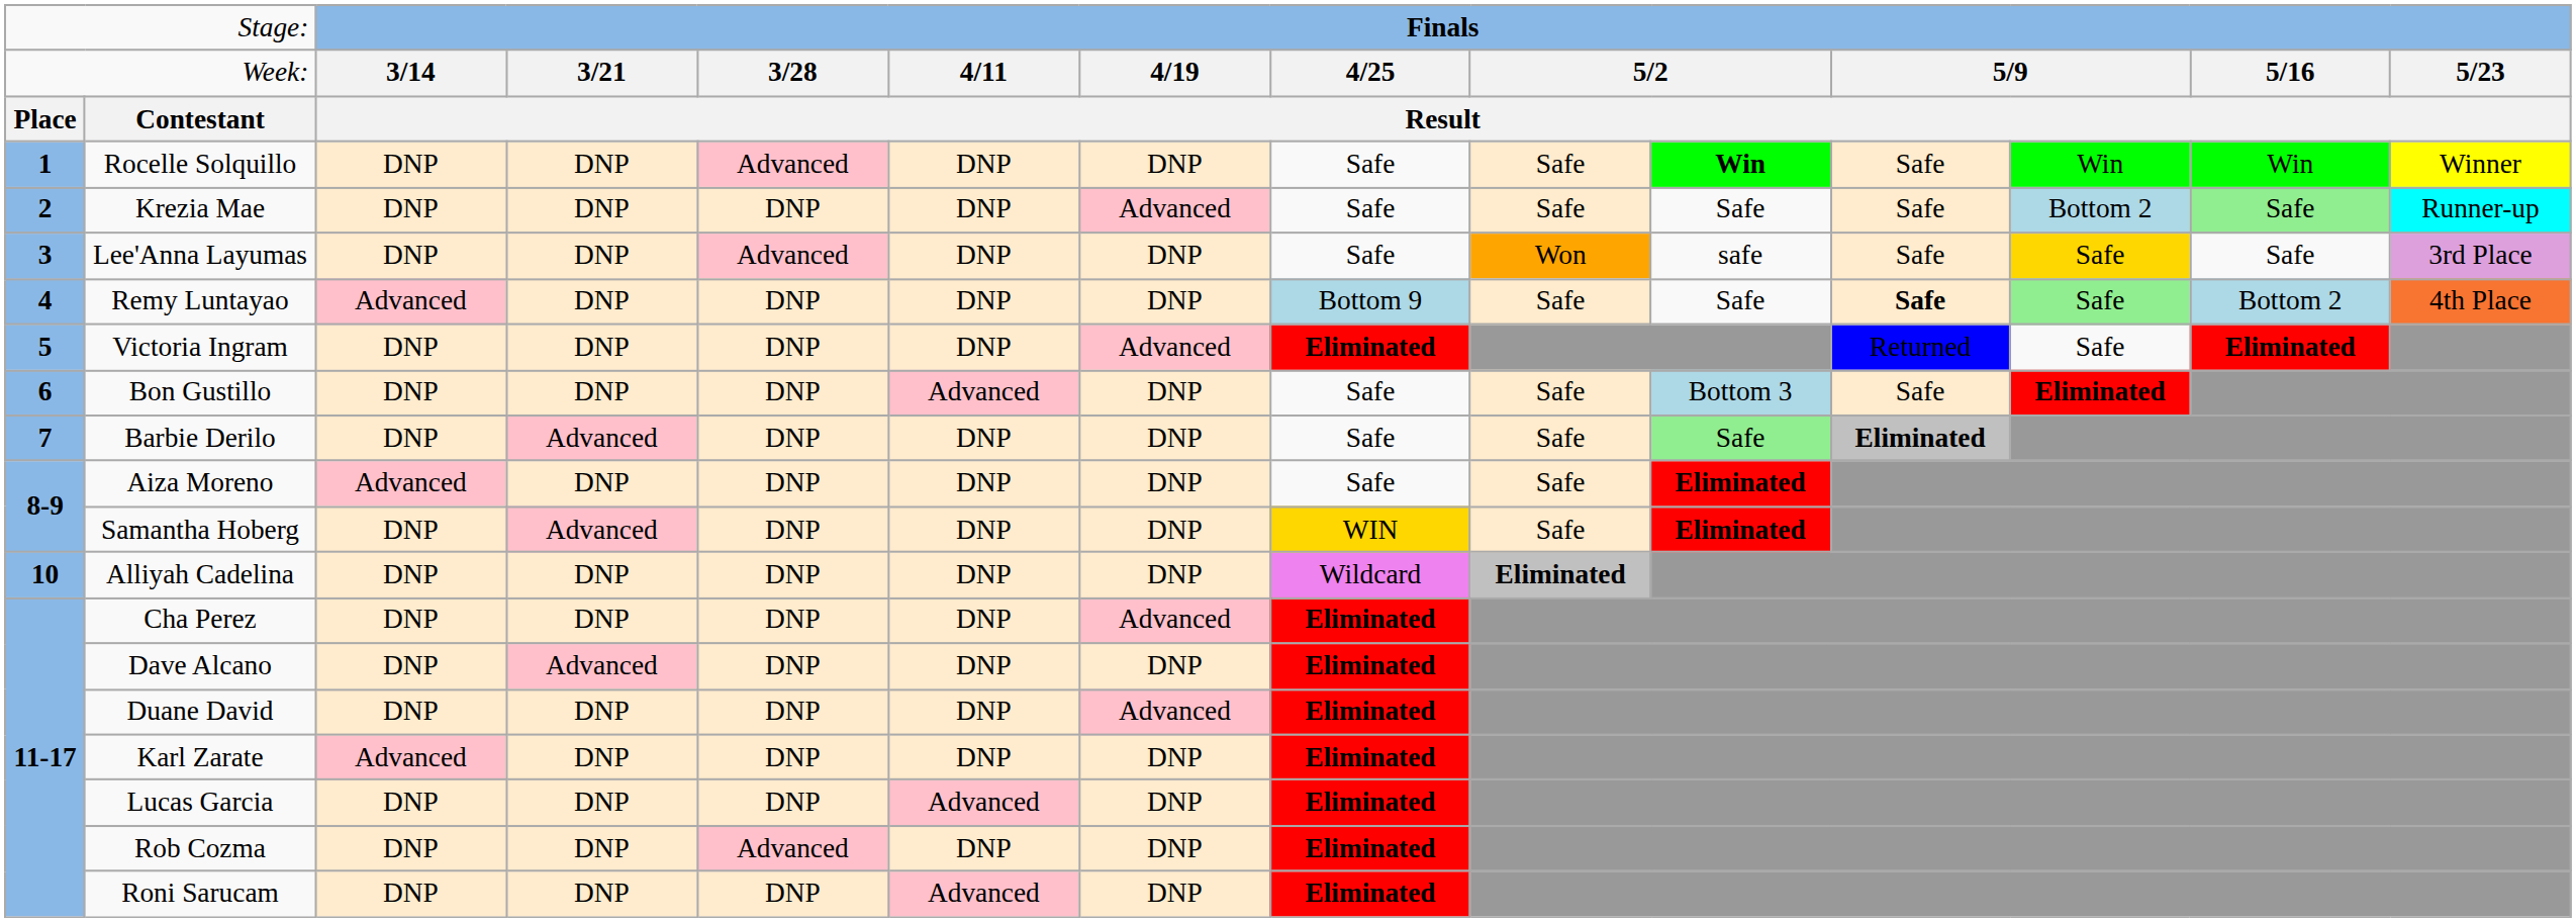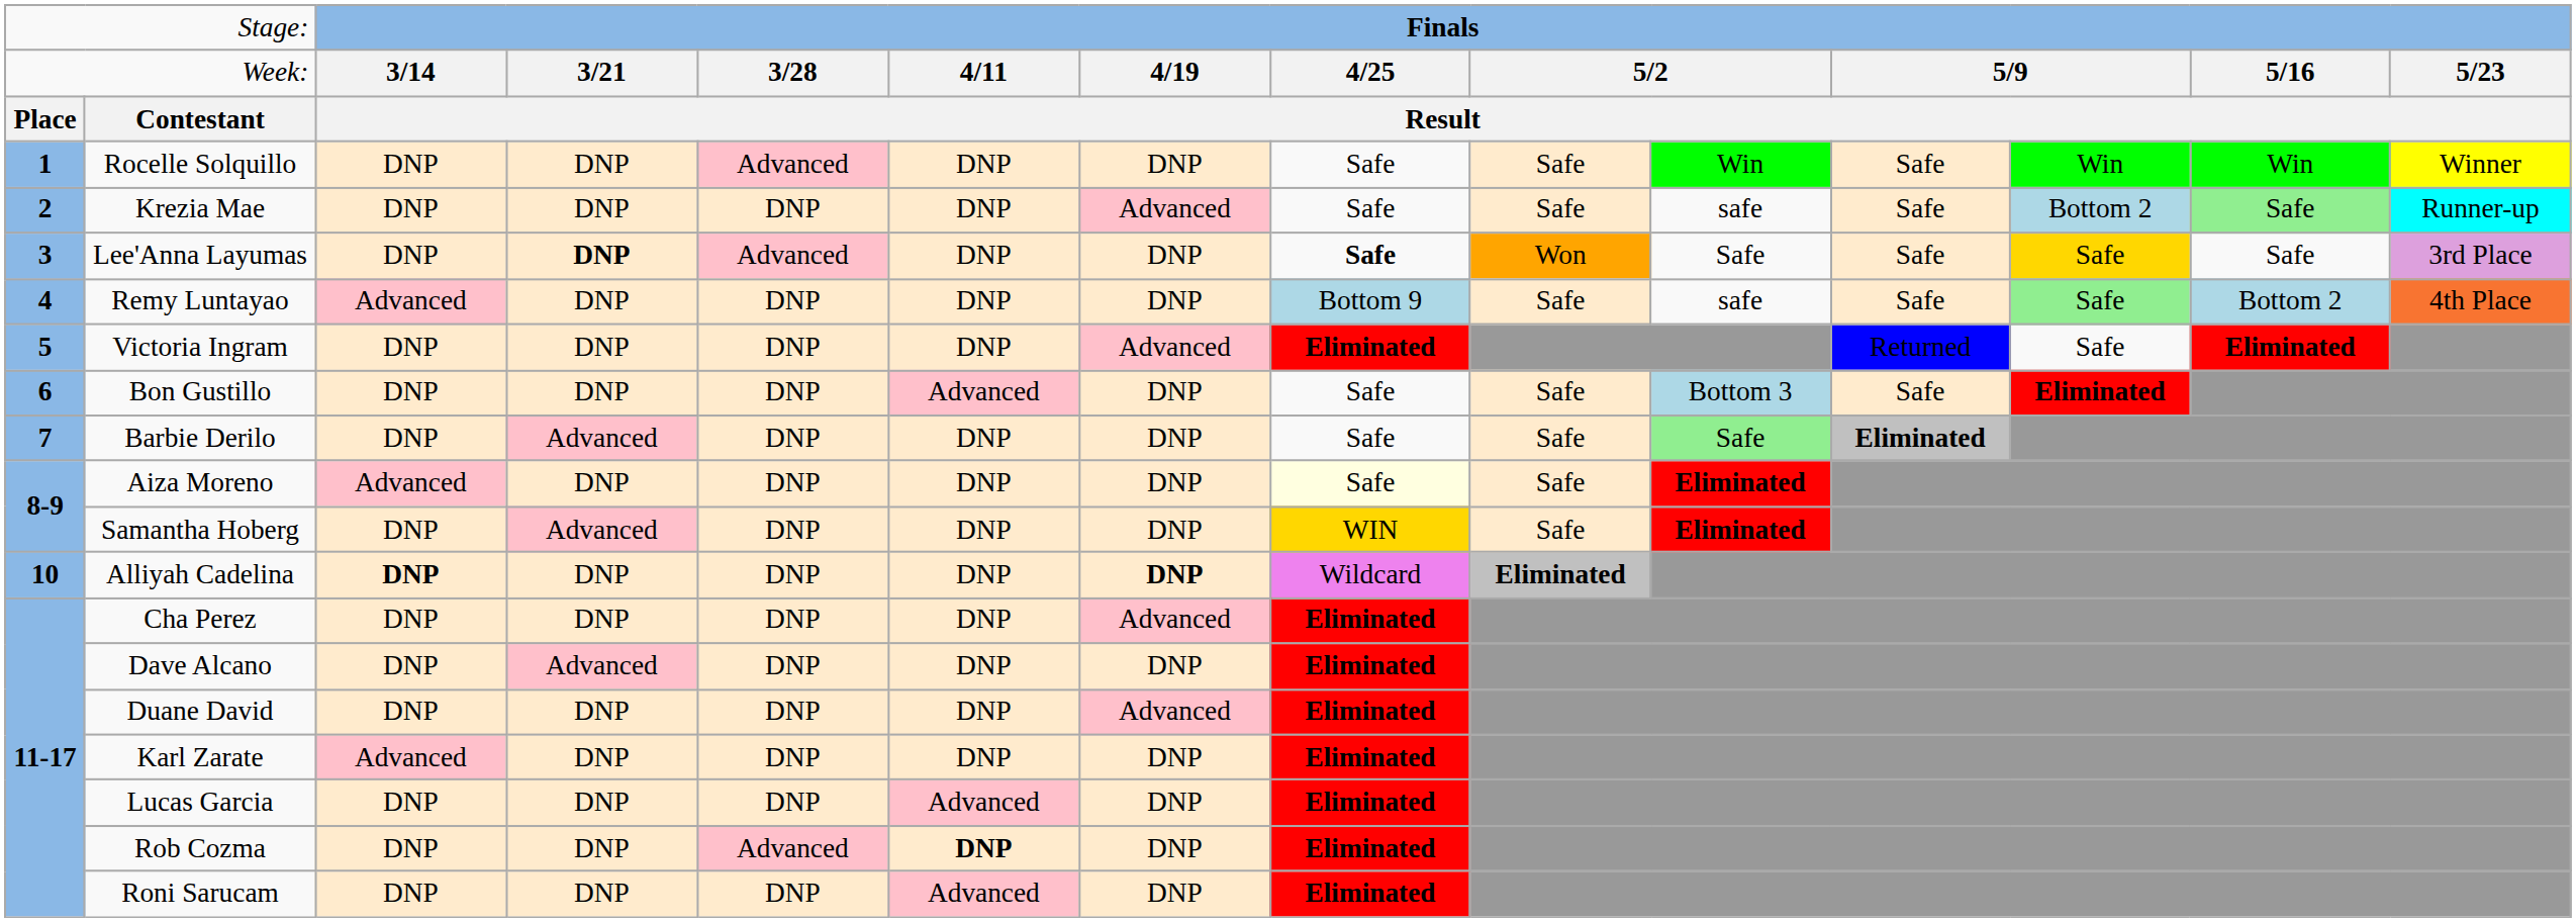 <table class="wikitable" style="margin:1em auto; text-align:center; font-size:85%">
 <tr>
 <td colspan="2" style="text-align:right;"><em>Stage:</em></td>
 <td colspan="13" style="background:#8ab8e6;"><strong>Finals</strong></td>
 </tr>
 <tr>
 <td colspan="2" style="text-align:right;"><em>Week:</em></td>
 <th style="width:120px;">3/14</th>
 <th style="width:120px;">3/21</th>
 <th style="width:120px;">3/28</th>
 <th style="width:120px;">4/11</th>
 <th style="width:120px;">4/19</th>
 <th style="width:120px;">4/25</th>
 <th align="center" colspan=2>5/2</th>
 <th align="center" colspan=2>5/9</th>
 <th style="width:120px;">5/16</th>
 <th style="width:120px;">5/23</th>
 </tr>
 <tr>
 <th style="width:35px;">Place</th>
 <th style="width:150px;">Contestant</th>
 <th colspan="12">Result</th>
 </tr>
 <tr>
 <td style="background:#8ab8e6;" rowspan=1><strong>1</strong></td>
 <td>Rocelle Solquillo</td>
 <td style="background:#FFEBCD; width:100px;">DNP</td>
 <td style="background:#FFEBCD; width:100px;">DNP</td>
 <td style="background:pink; width:100px;">Advanced</td>
 <td style="background:#FFEBCD; width:100px;">DNP</td>
 <td style="background:#FFEBCD; width:100px;">DNP</td>
 <td>Safe</td>
 <td style="background:#FFEBCD; width:100px;">Safe</td>
-<td style="background:lime; width:100px;"><strong>Win</strong></td>
+<td style="background:lime; width:100px;">Win</td>
 <td style="background:#FFEBCD; width:100px;">Safe</td>
 <td style="background:lime; width:100px;">Win</td>
 <td style="background:lime; width:100px;">Win</td>
 <td style="background:yellow; width:100px;">Winner</td>
 </tr>
 <tr>
 <td style="background:#8ab8e6;" rowspan=1><strong>2</strong></td>
 <td>Krezia Mae</td>
 <td style="background:#FFEBCD; width:100px;">DNP</td>
 <td style="background:#FFEBCD; width:100px;">DNP</td>
 <td style="background:#FFEBCD; width:100px;">DNP</td>
 <td style="background:#FFEBCD; width:100px;">DNP</td>
 <td style="background:pink; width:100px;">Advanced</td>
 <td>Safe</td>
 <td style="background:#FFEBCD; width:100px;">Safe</td>
-<td>Safe</td>
+<td>safe</td>
 <td style="background:#FFEBCD; width:100px;">Safe</td>
 <td style="background:lightblue; width:100px;">Bottom 2</td>
 <td style="background:lightgreen; width:100px;">Safe</td>
 <td style="background:cyan; width:100px;">Runner-up</td>
 </tr>
 <tr>
 <td style="background:#8ab8e6;" rowspan=1><strong>3</strong></td>
 <td>Lee'Anna Layumas</td>
 <td style="background:#FFEBCD; width:100px;">DNP</td>
-<td style="background:#FFEBCD; width:100px;">DNP</td>
+<td style="background:#FFEBCD; width:100px;"><strong>DNP</strong></td>
 <td style="background:pink; width:100px;">Advanced</td>
 <td style="background:#FFEBCD; width:100px;">DNP</td>
 <td style="background:#FFEBCD; width:100px;">DNP</td>
+<td><strong>Safe</strong></td>
+<td style="background:orange; width:100px;">Won</td>
 <td>Safe</td>
-<td style="background:orange; width:100px;">Won</td>
-<td>safe</td>
 <td style="background:#FFEBCD; width:100px;">Safe</td>
 <td style="background: gold;">Safe</td>
 <td>Safe</td>
 <td style="background:#dda0dd; width:100px;">3rd Place</td>
 </tr>
 <tr>
 <td style="background:#8ab8e6;" rowspan=1><strong>4</strong></td>
 <td>Remy Luntayao</td>
 <td style="background:pink; width:100px;">Advanced</td>
 <td style="background:#FFEBCD; width:100px;">DNP</td>
 <td style="background:#FFEBCD; width:100px;">DNP</td>
 <td style="background:#FFEBCD; width:100px;">DNP</td>
 <td style="background:#FFEBCD; width:100px;">DNP</td>
 <td style="background:lightblue; width:100px;">Bottom 9</td>
 <td style="background:#FFEBCD; width:100px;">Safe</td>
-<td>Safe</td>
-<td style="background:#FFEBCD; width:100px;"><strong>Safe</strong></td>
+<td>safe</td>
+<td style="background:#FFEBCD; width:100px;">Safe</td>
 <td style="background:lightgreen; width:100px;">Safe</td>
 <td style="background:lightblue; width:100px;">Bottom 2</td>
 <td style="background:#F87431; width:100px;">4th Place</td>
 </tr>
 <tr>
 <td style="background:#8ab8e6;" rowspan=1><strong>5</strong></td>
 <td>Victoria Ingram</td>
 <td style="background:#FFEBCD; width:100px;">DNP</td>
 <td style="background:#FFEBCD; width:100px;">DNP</td>
 <td style="background:#FFEBCD; width:100px;">DNP</td>
 <td style="background:#FFEBCD; width:100px;">DNP</td>
 <td style="background:pink; width:100px;">Advanced</td>
 <td style="background:red;"><strong>Eliminated</strong></td>
 <td style="background:#999;" colspan="2"></td>
 <td style="background:blue; width:100px;">Returned</td>
 <td>Safe</td>
 <td style="background:red;"><strong>Eliminated</strong></td>
 <td style="background:#999;" colspan="1"></td>
 </tr>
 <tr>
 <td style="background:#8ab8e6;" rowspan=1><strong>6</strong></td>
 <td>Bon Gustillo</td>
 <td style="background:#FFEBCD; width:100px;">DNP</td>
 <td style="background:#FFEBCD; width:100px;">DNP</td>
 <td style="background:#FFEBCD; width:100px;">DNP</td>
 <td style="background:pink; width:100px;">Advanced</td>
 <td style="background:#FFEBCD; width:100px;">DNP</td>
 <td>Safe</td>
 <td style="background:#FFEBCD; width:100px;">Safe</td>
 <td style="background:lightblue; width:100px;">Bottom 3</td>
 <td style="background:#FFEBCD; width:100px;">Safe</td>
 <td style="background:red;"><strong>Eliminated</strong></td>
 <td style="background:#999;" colspan="7"></td>
 </tr>
 <tr>
 <td style="background:#8ab8e6;" rowspan=1><strong>7</strong></td>
 <td>Barbie Derilo</td>
 <td style="background:#FFEBCD; width:100px;">DNP</td>
 <td style="background:pink; width:100px;">Advanced</td>
 <td style="background:#FFEBCD; width:100px;">DNP</td>
 <td style="background:#FFEBCD; width:100px;">DNP</td>
 <td style="background:#FFEBCD; width:100px;">DNP</td>
 <td>Safe</td>
 <td style="background:#FFEBCD; width:100px;">Safe</td>
 <td style="background:lightgreen; width:100px;">Safe</td>
 <td style="background:silver;"><strong>Eliminated</strong></td>
 <td style="background:#999;" colspan="7"></td>
 </tr>
 <tr>
 <td style="background:#8ab8e6;" rowspan=2><strong>8-9</strong></td>
 <td>Aiza Moreno</td>
 <td style="background:pink; width:100px;">Advanced</td>
 <td style="background:#FFEBCD; width:100px;">DNP</td>
 <td style="background:#FFEBCD; width:100px;">DNP</td>
 <td style="background:#FFEBCD; width:100px;">DNP</td>
 <td style="background:#FFEBCD; width:100px;">DNP</td>
-<td>Safe</td>
+<td style="background: lightyellow;">Safe</td>
 <td style="background:#FFEBCD; width:100px;">Safe</td>
 <td style="background:red;"><strong>Eliminated</strong></td>
 <td style="background:#999;" colspan="6"></td>
 </tr>
 <tr>
 <td>Samantha Hoberg</td>
 <td style="background:#FFEBCD; width:100px;">DNP</td>
 <td style="background:pink; width:100px;">Advanced</td>
 <td style="background:#FFEBCD; width:100px;">DNP</td>
 <td style="background:#FFEBCD; width:100px;">DNP</td>
 <td style="background:#FFEBCD; width:100px;">DNP</td>
 <td style="background:gold; width:100px;">WIN</td>
 <td style="background:#FFEBCD; width:100px;">Safe</td>
 <td style="background:red;"><strong>Eliminated</strong></td>
 <td style="background:#999;" colspan="6"></td>
 </tr>
 <tr>
 <td style="background:#8ab8e6;" rowspan=1><strong>10</strong></td>
 <td>Alliyah Cadelina</td>
+<td style="background:#FFEBCD; width:100px;"><strong>DNP</strong></td>
 <td style="background:#FFEBCD; width:100px;">DNP</td>
 <td style="background:#FFEBCD; width:100px;">DNP</td>
 <td style="background:#FFEBCD; width:100px;">DNP</td>
-<td style="background:#FFEBCD; width:100px;">DNP</td>
-<td style="background:#FFEBCD; width:100px;">DNP</td>
+<td style="background:#FFEBCD; width:100px;"><strong>DNP</strong></td>
 <td style="background:violet; width:100px;">Wildcard</td>
 <td style="background:silver;"><strong>Eliminated</strong></td>
 <td style="background:#999;" colspan="6"></td>
 </tr>
 <tr>
 <td style="background:#8ab8e6;" rowspan=8><strong>11-17</strong></td>
 <td>Cha Perez</td>
 <td style="background:#FFEBCD; width:100px;">DNP</td>
 <td style="background:#FFEBCD; width:100px;">DNP</td>
 <td style="background:#FFEBCD; width:100px;">DNP</td>
 <td style="background:#FFEBCD; width:100px;">DNP</td>
 <td style="background:pink; width:100px;">Advanced</td>
 <td style="background:red;"><strong>Eliminated</strong></td>
 <td style="background:#999;" colspan="6"></td>
 </tr>
 <tr>
 <td>Dave Alcano</td>
 <td style="background:#FFEBCD; width:100px;">DNP</td>
 <td style="background:pink; width:100px;">Advanced</td>
 <td style="background:#FFEBCD; width:100px;">DNP</td>
 <td style="background:#FFEBCD; width:100px;">DNP</td>
 <td style="background:#FFEBCD; width:100px;">DNP</td>
 <td style="background:red;"><strong>Eliminated</strong></td>
 <td style="background:#999;" colspan="6"></td>
 </tr>
 <tr>
 <td>Duane David</td>
 <td style="background:#FFEBCD; width:100px;">DNP</td>
 <td style="background:#FFEBCD; width:100px;">DNP</td>
 <td style="background:#FFEBCD; width:100px;">DNP</td>
 <td style="background:#FFEBCD; width:100px;">DNP</td>
 <td style="background:pink; width:100px;">Advanced</td>
 <td style="background:red;"><strong>Eliminated</strong></td>
 <td style="background:#999;" colspan="6"></td>
 </tr>
 <tr>
 <td>Karl Zarate</td>
 <td style="background:pink; width:100px;">Advanced</td>
 <td style="background:#FFEBCD; width:100px;">DNP</td>
 <td style="background:#FFEBCD; width:100px;">DNP</td>
 <td style="background:#FFEBCD; width:100px;">DNP</td>
 <td style="background:#FFEBCD; width:100px;">DNP</td>
 <td style="background:red;"><strong>Eliminated</strong></td>
 <td style="background:#999;" colspan="6"></td>
 </tr>
 <tr>
 <td>Lucas Garcia</td>
 <td style="background:#FFEBCD; width:100px;">DNP</td>
 <td style="background:#FFEBCD; width:100px;">DNP</td>
 <td style="background:#FFEBCD; width:100px;">DNP</td>
 <td style="background:pink; width:100px;">Advanced</td>
 <td style="background:#FFEBCD; width:100px;">DNP</td>
 <td style="background:red;"><strong>Eliminated</strong></td>
 <td style="background:#999;" colspan="6"></td>
 </tr>
 <tr>
 <td>Rob Cozma</td>
 <td style="background:#FFEBCD; width:100px;">DNP</td>
 <td style="background:#FFEBCD; width:100px;">DNP</td>
 <td style="background:pink; width:100px;">Advanced</td>
-<td style="background:#FFEBCD; width:100px;">DNP</td>
+<td style="background:#FFEBCD; width:100px;"><strong>DNP</strong></td>
 <td style="background:#FFEBCD; width:100px;">DNP</td>
 <td style="background:red;"><strong>Eliminated</strong></td>
 <td style="background:#999;" colspan="6"></td>
 </tr>
 <tr>
 <td>Roni Sarucam</td>
 <td style="background:#FFEBCD; width:100px;">DNP</td>
 <td style="background:#FFEBCD; width:100px;">DNP</td>
 <td style="background:#FFEBCD; width:100px;">DNP</td>
 <td style="background:pink; width:100px;">Advanced</td>
 <td style="background:#FFEBCD; width:100px;">DNP</td>
 <td style="background:red;"><strong>Eliminated</strong></td>
 <td style="background:#999;" colspan="6"></td>
 </tr>
 </table>
